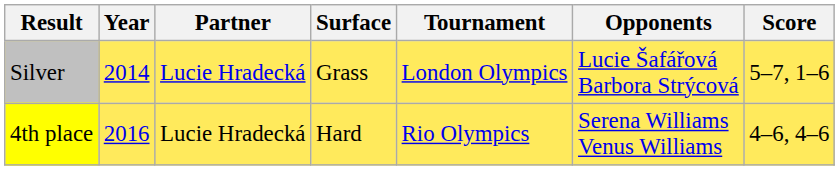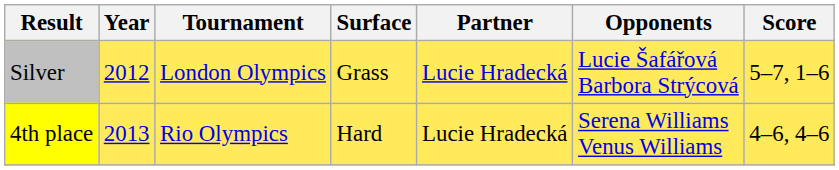 <table class="sortable wikitable">
 <tr>
 <th>Result</th>
 <th>Year</th>
+<th>Tournament</th>
+<th>Surface</th>
 <th>Partner</th>
-<th>Surface</th>
-<th>Tournament</th>
 <th>Opponents</th>
 <th class="unsortable">Score</th>
 </tr>
 <tr style="background:#ffea5c;">
 <td style="background:silver;">Silver</td>
-<td><a href='#'>2014</a></td>
+<td><a href='#'>2012</a></td>
+<td><a href='#'>London Olympics</a></td>
+<td>Grass</td>
 <td> <a href='#'>Lucie Hradecká</a></td>
-<td>Grass</td>
-<td><a href='#'>London Olympics</a></td>
 <td> <a href='#'>Lucie Šafářová</a> <br>  <a href='#'>Barbora Strýcová</a></td>
 <td>5–7, 1–6</td>
 </tr>
 <tr style="background:#ffea5c;">
 <td style="background:yellow;">4th place</td>
-<td><a href='#'>2016</a></td>
+<td><a href='#'>2013</a></td>
+<td><a href='#'>Rio Olympics</a></td>
+<td>Hard</td>
 <td> Lucie Hradecká</td>
-<td>Hard</td>
-<td><a href='#'>Rio Olympics</a></td>
 <td> <a href='#'>Serena Williams</a> <br>  <a href='#'>Venus Williams</a></td>
 <td>4–6, 4–6</td>
 </tr>
 </table>
